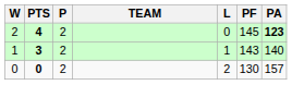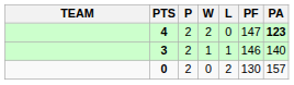 <table class="wikitable" style="text-align: center;">
 <tr>
-<th width="20">W</th>
+<th width="190">TEAM</th>
 <th width="20">PTS</th>
 <th width="20">P</th>
-<th width="190">TEAM</th>
+<th width="20">W</th>
 <th width="20">L</th>
 <th width="20">PF</th>
 <th width="20">PA</th>
 </tr>
 <tr bgcolor=ccffcc>
-<td>2</td>
+<td style="text-align:left;"></td>
 <td><strong>4</strong></td>
 <td>2</td>
-<td style="text-align:left;"></td>
+<td>2</td>
 <td>0</td>
-<td>145</td>
+<td>147</td>
 <td><strong>123</strong></td>
 </tr>
 <tr bgcolor=ccffcc>
-<td>1</td>
+<td style="text-align:left;"></td>
 <td><strong>3</strong></td>
 <td>2</td>
-<td style="text-align:left;"></td>
 <td>1</td>
-<td>143</td>
+<td>1</td>
+<td>146</td>
 <td>140</td>
 </tr>
 <tr>
-<td>0</td>
+<td style="text-align:left;"></td>
 <td><strong>0</strong></td>
 <td>2</td>
-<td style="text-align:left;"></td>
+<td>0</td>
 <td>2</td>
 <td>130</td>
 <td>157</td>
 </tr>
 </table>
